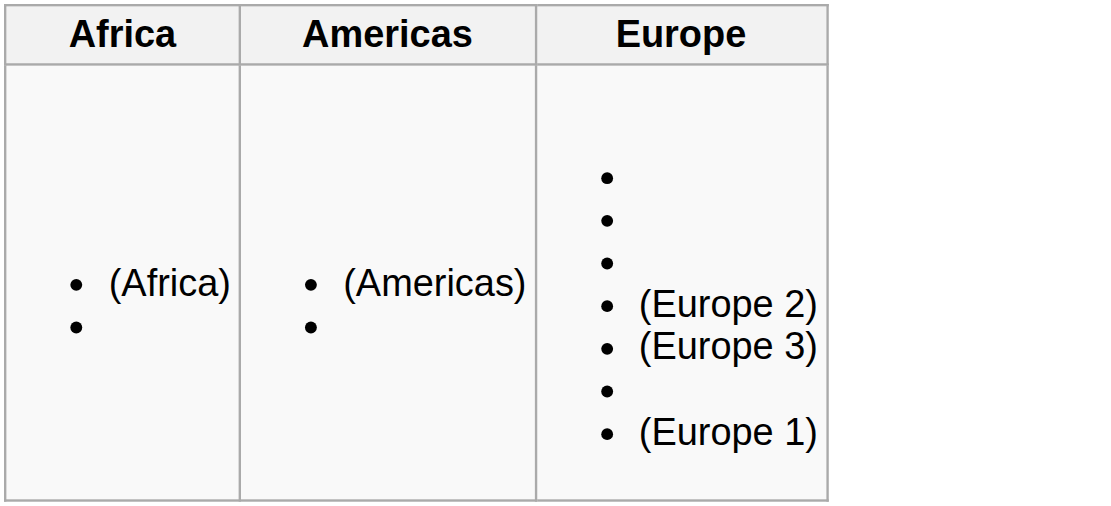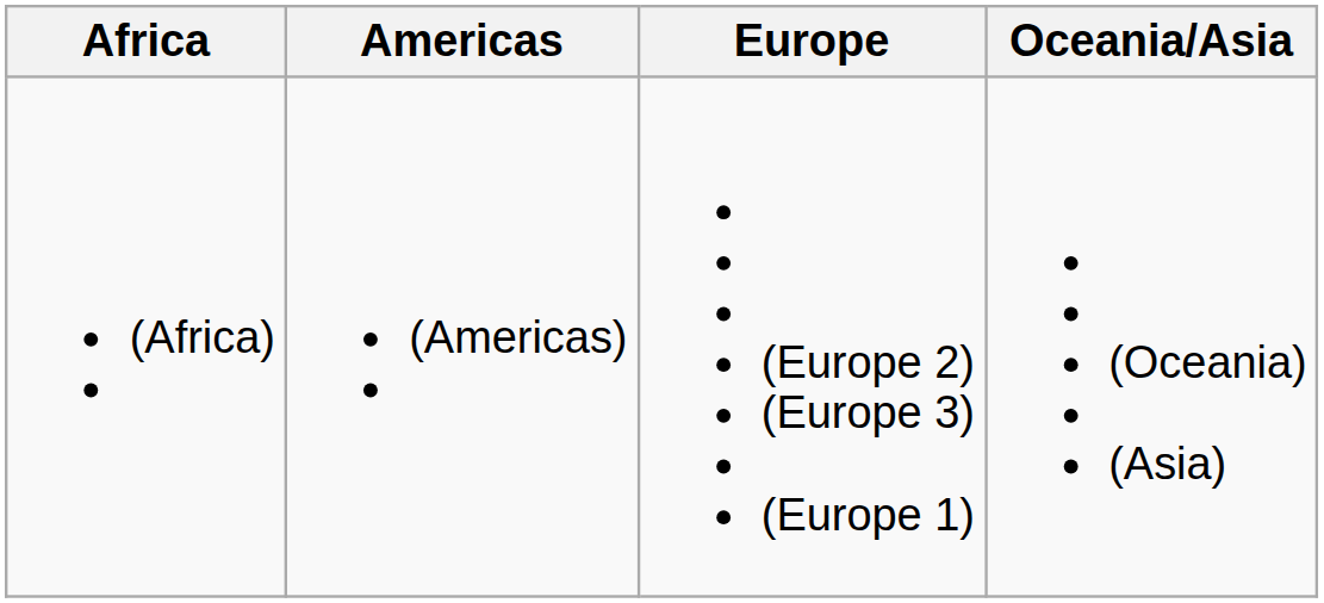 <table class="wikitable">
 <tr>
 <th>Africa</th>
 <th>Americas</th>
 <th>Europe</th>
+<th>Oceania/Asia</th>
 </tr>
 <tr>
 <td><br><ul><li> (Africa)</li><li></li></ul></td>
 <td><br><ul><li> (Americas)</li><li></li></ul></td>
 <td><br><ul><li></li><li></li><li></li><li> (Europe 2)</li><li> (Europe 3)</li><li></li><li> (Europe 1)</li></ul></td>
+<td><br><ul><li></li><li></li><li> (Oceania)</li><li></li><li> (Asia)</li></ul></td>
 </tr>
 </table>
